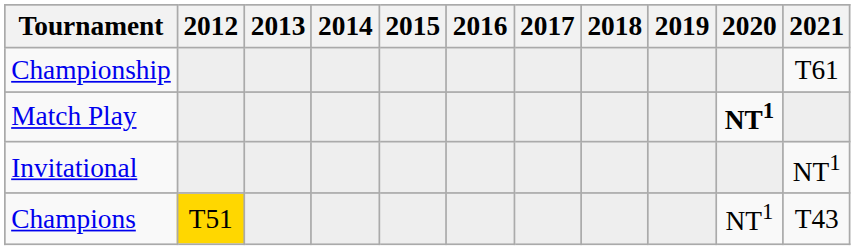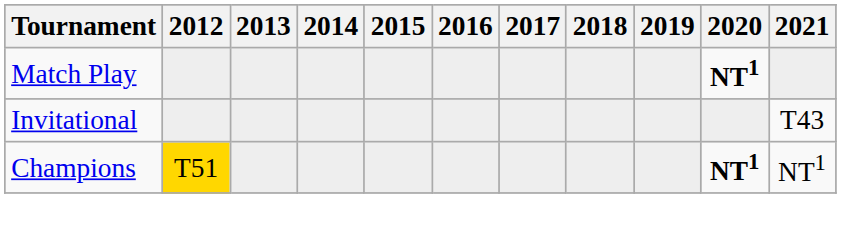 <table class="wikitable" style="text-align:center;">
 <tr>
 <th>Tournament</th>
 <th>2012</th>
 <th>2013</th>
 <th>2014</th>
 <th>2015</th>
 <th>2016</th>
 <th>2017</th>
 <th>2018</th>
 <th>2019</th>
 <th>2020</th>
 <th>2021</th>
-</tr>
-<tr>
-<td align="left"><a href='#'>Championship</a></td>
-<td style="background:#eeeeee;"></td>
-<td style="background:#eeeeee;"></td>
-<td style="background:#eeeeee;"></td>
-<td style="background:#eeeeee;"></td>
-<td style="background:#eeeeee;"></td>
-<td style="background:#eeeeee;"></td>
-<td style="background:#eeeeee;"></td>
-<td style="background:#eeeeee;"></td>
-<td style="background:#eeeeee;"></td>
-<td>T61</td>
 </tr>
 <tr>
 <td align="left"><a href='#'>Match Play</a></td>
 <td style="background:#eeeeee;"></td>
 <td style="background:#eeeeee;"></td>
 <td style="background:#eeeeee;"></td>
 <td style="background:#eeeeee;"></td>
 <td style="background:#eeeeee;"></td>
 <td style="background:#eeeeee;"></td>
 <td style="background:#eeeeee;"></td>
 <td style="background:#eeeeee;"></td>
 <td><strong>NT<sup>1</sup></strong></td>
 <td style="background:#eeeeee;"></td>
 </tr>
 <tr>
 <td align="left"><a href='#'>Invitational</a></td>
 <td style="background:#eeeeee;"></td>
 <td style="background:#eeeeee;"></td>
 <td style="background:#eeeeee;"></td>
 <td style="background:#eeeeee;"></td>
 <td style="background:#eeeeee;"></td>
 <td style="background:#eeeeee;"></td>
 <td style="background:#eeeeee;"></td>
 <td style="background:#eeeeee;"></td>
 <td style="background:#eeeeee;"></td>
-<td>NT<sup>1</sup></td>
+<td>T43</td>
 </tr>
 <tr>
 <td align="left"><a href='#'>Champions</a></td>
 <td style="background: gold;">T51</td>
 <td style="background:#eeeeee;"></td>
 <td style="background:#eeeeee;"></td>
 <td style="background:#eeeeee;"></td>
 <td style="background:#eeeeee;"></td>
 <td style="background:#eeeeee;"></td>
 <td style="background:#eeeeee;"></td>
 <td style="background:#eeeeee;"></td>
+<td><strong>NT<sup>1</sup></strong></td>
 <td>NT<sup>1</sup></td>
-<td>T43</td>
 </tr>
 </table>
